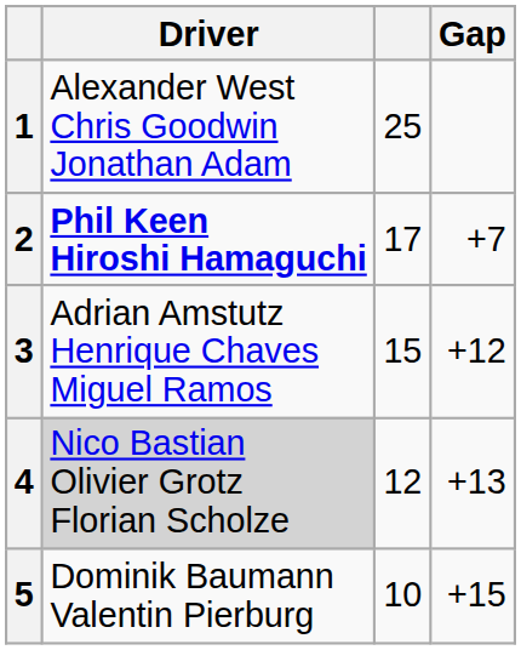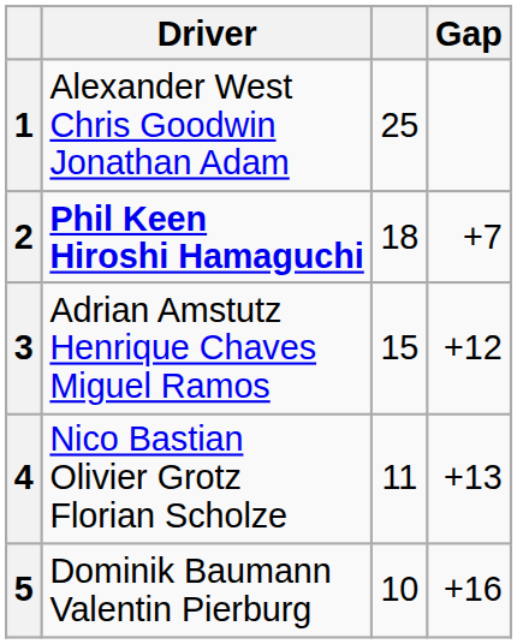 <table class="wikitable" style="font-size: 85%;">
 <tr>
 <th></th>
 <th>Driver</th>
 <th></th>
 <th>Gap</th>
 </tr>
 <tr>
 <th>1</th>
 <td> Alexander West<br> <a href='#'>Chris Goodwin</a><br> <a href='#'>Jonathan Adam</a></td>
 <td align="center">25</td>
 <td align="right"></td>
 </tr>
 <tr>
 <th>2</th>
 <td><strong> <a href='#'>Phil Keen</a><br> <a href='#'>Hiroshi Hamaguchi</a></strong></td>
-<td align="center">17</td>
+<td align="center">18</td>
 <td align="right">+7</td>
 </tr>
 <tr>
 <th>3</th>
 <td> Adrian Amstutz<br> <a href='#'>Henrique Chaves</a><br> <a href='#'>Miguel Ramos</a></td>
 <td align="center">15</td>
 <td align="right">+12</td>
 </tr>
 <tr>
 <th>4</th>
-<td style="background: lightgrey;"> <a href='#'>Nico Bastian</a><br> Olivier Grotz<br> Florian Scholze</td>
-<td align="center">12</td>
+<td> <a href='#'>Nico Bastian</a><br> Olivier Grotz<br> Florian Scholze</td>
+<td align="center">11</td>
 <td align="right">+13</td>
 </tr>
 <tr>
 <th>5</th>
 <td> Dominik Baumann<br> Valentin Pierburg</td>
 <td align="center">10</td>
-<td align="right">+15</td>
+<td align="right">+16</td>
 </tr>
 </table>
